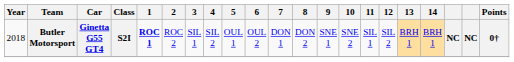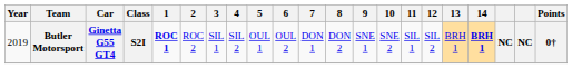 <table class="wikitable" style="text-align:center; font-size:85%">
 <tr>
 <th>Year</th>
 <th>Team</th>
 <th>Car</th>
 <th>Class</th>
 <th>1</th>
 <th>2</th>
 <th>3</th>
 <th>4</th>
 <th>5</th>
 <th>6</th>
 <th>7</th>
 <th>8</th>
 <th>9</th>
 <th>10</th>
 <th>11</th>
 <th>12</th>
 <th>13</th>
 <th>14</th>
 <th></th>
 <th></th>
 <th>Points</th>
 </tr>
 <tr>
-<td>2018</td>
+<td>2019</td>
 <th>Butler Motorsport</th>
 <th><a href='#'>Ginetta G55 GT4</a></th>
 <th align=center><strong><span>S2I</span></strong></th>
 <td style="background:#;"><strong><a href='#'>ROC<br>1</a></strong></td>
 <td style="background:#;"><a href='#'>ROC<br>2</a></td>
 <td style="background:#;"><a href='#'>SIL<br>1</a></td>
 <td style="background:#;"><a href='#'>SIL<br>2</a></td>
 <td style="background:#;"><a href='#'>OUL<br>1</a></td>
 <td style="background:#;"><a href='#'>OUL<br>2</a></td>
 <td style="background:#;"><a href='#'>DON<br>1</a></td>
 <td style="background:#;"><a href='#'>DON<br>2</a></td>
 <td style="background:#;"><a href='#'>SNE<br>1</a></td>
 <td style="background:#;"><a href='#'>SNE<br>2</a></td>
 <td style="background:#;"><a href='#'>SIL<br>1</a></td>
 <td style="background:#;"><a href='#'>SIL<br>2</a></td>
 <td style="background:#FFDF9F;"><a href='#'>BRH<br>1</a><br></td>
-<td style="background:#FFDF9F;"><a href='#'>BRH<br>1</a><br></td>
+<td style="background:#FFDF9F;"><strong><a href='#'>BRH<br>1</a><br></strong></td>
 <th>NC</th>
 <th>NC</th>
 <th><strong>0†</strong></th>
 </tr>
 <tr>
 </tr>
 </table>
